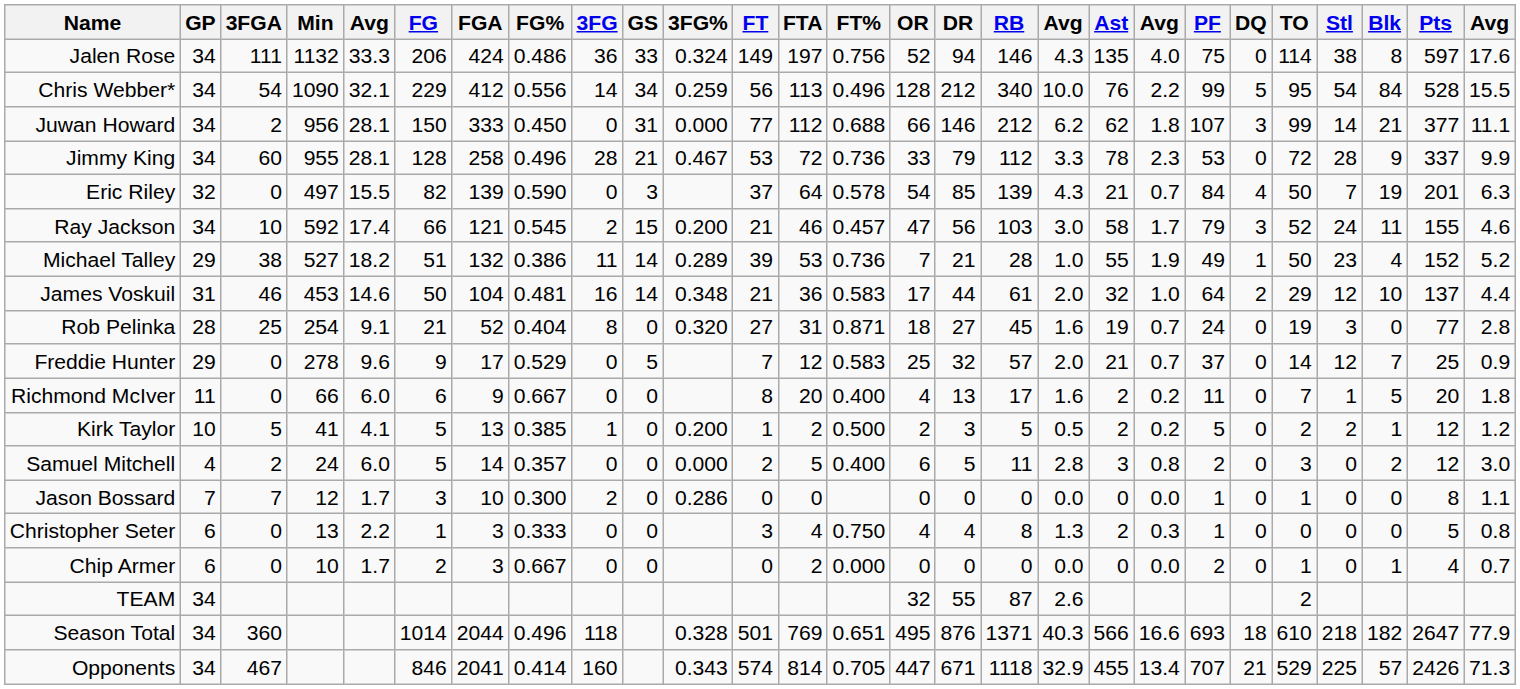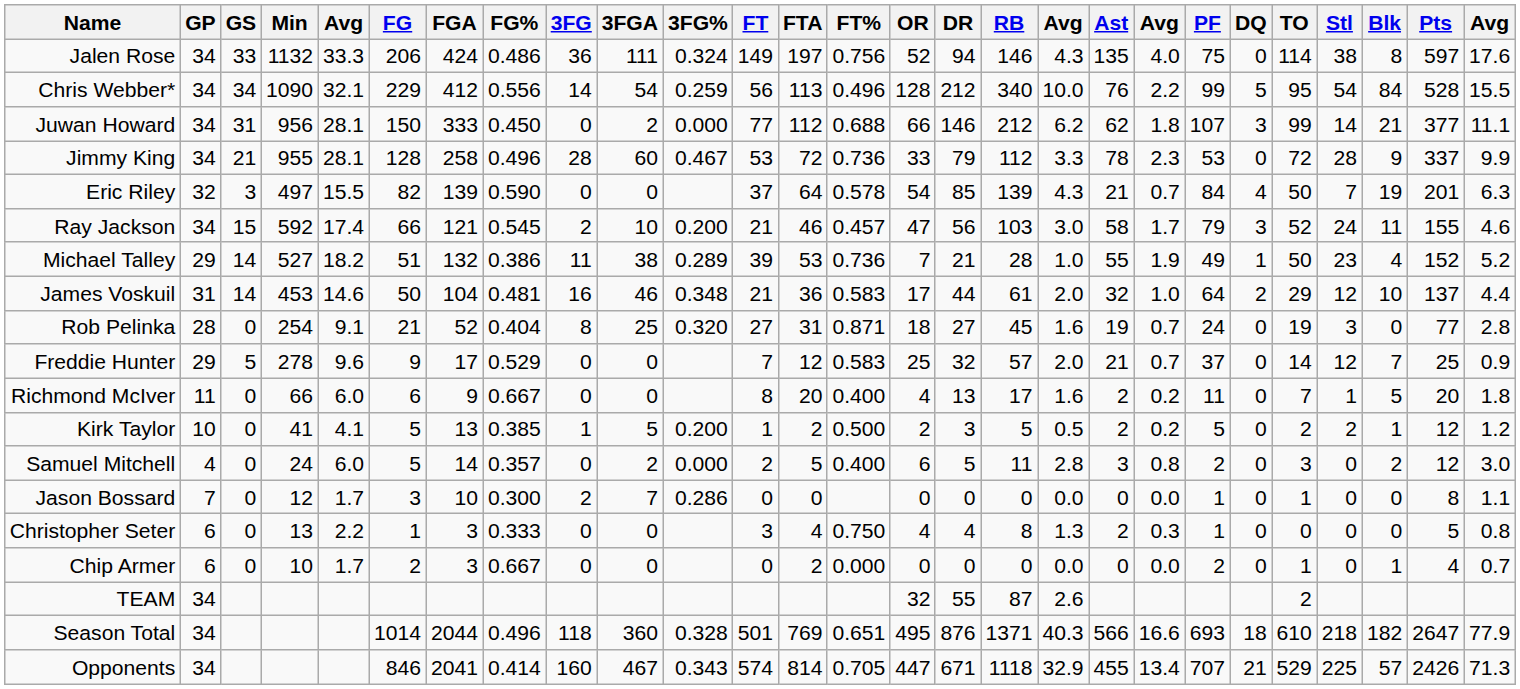 <table class="wikitable sortable" style="text-align:right; font-size:88%">
 <tr>
 <th>Name</th>
 <th>GP</th>
-<th>3FGA</th>
+<th>GS</th>
 <th>Min</th>
 <th>Avg</th>
 <th><a href='#'>FG</a></th>
 <th>FGA</th>
 <th>FG%</th>
 <th><a href='#'>3FG</a></th>
-<th>GS</th>
+<th>3FGA</th>
 <th>3FG%</th>
 <th><a href='#'>FT</a></th>
 <th>FTA</th>
 <th>FT%</th>
 <th>OR</th>
 <th>DR</th>
 <th><a href='#'>RB</a></th>
 <th>Avg</th>
 <th><a href='#'>Ast</a></th>
 <th>Avg</th>
 <th><a href='#'>PF</a></th>
 <th>DQ</th>
 <th>TO</th>
 <th><a href='#'>Stl</a></th>
 <th><a href='#'>Blk</a></th>
 <th><a href='#'>Pts</a></th>
 <th>Avg</th>
 </tr>
 <tr>
 <td>Jalen Rose</td>
 <td>34</td>
-<td>111</td>
+<td>33</td>
 <td>1132</td>
 <td>33.3</td>
 <td>206</td>
 <td>424</td>
 <td>0.486</td>
 <td>36</td>
-<td>33</td>
+<td>111</td>
 <td>0.324</td>
 <td>149</td>
 <td>197</td>
 <td>0.756</td>
 <td>52</td>
 <td>94</td>
 <td>146</td>
 <td>4.3</td>
 <td>135</td>
 <td>4.0</td>
 <td>75</td>
 <td>0</td>
 <td>114</td>
 <td>38</td>
 <td>8</td>
 <td>597</td>
 <td>17.6</td>
 </tr>
 <tr>
 <td>Chris Webber*</td>
 <td>34</td>
-<td>54</td>
+<td>34</td>
 <td>1090</td>
 <td>32.1</td>
 <td>229</td>
 <td>412</td>
 <td>0.556</td>
 <td>14</td>
-<td>34</td>
+<td>54</td>
 <td>0.259</td>
 <td>56</td>
 <td>113</td>
 <td>0.496</td>
 <td>128</td>
 <td>212</td>
 <td>340</td>
 <td>10.0</td>
 <td>76</td>
 <td>2.2</td>
 <td>99</td>
 <td>5</td>
 <td>95</td>
 <td>54</td>
 <td>84</td>
 <td>528</td>
 <td>15.5</td>
 </tr>
 <tr>
 <td>Juwan Howard</td>
 <td>34</td>
-<td>2</td>
+<td>31</td>
 <td>956</td>
 <td>28.1</td>
 <td>150</td>
 <td>333</td>
 <td>0.450</td>
 <td>0</td>
-<td>31</td>
+<td>2</td>
 <td>0.000</td>
 <td>77</td>
 <td>112</td>
 <td>0.688</td>
 <td>66</td>
 <td>146</td>
 <td>212</td>
 <td>6.2</td>
 <td>62</td>
 <td>1.8</td>
 <td>107</td>
 <td>3</td>
 <td>99</td>
 <td>14</td>
 <td>21</td>
 <td>377</td>
 <td>11.1</td>
 </tr>
 <tr>
 <td>Jimmy King</td>
 <td>34</td>
-<td>60</td>
+<td>21</td>
 <td>955</td>
 <td>28.1</td>
 <td>128</td>
 <td>258</td>
 <td>0.496</td>
 <td>28</td>
-<td>21</td>
+<td>60</td>
 <td>0.467</td>
 <td>53</td>
 <td>72</td>
 <td>0.736</td>
 <td>33</td>
 <td>79</td>
 <td>112</td>
 <td>3.3</td>
 <td>78</td>
 <td>2.3</td>
 <td>53</td>
 <td>0</td>
 <td>72</td>
 <td>28</td>
 <td>9</td>
 <td>337</td>
 <td>9.9</td>
 </tr>
 <tr>
 <td>Eric Riley</td>
 <td>32</td>
-<td>0</td>
+<td>3</td>
 <td>497</td>
 <td>15.5</td>
 <td>82</td>
 <td>139</td>
 <td>0.590</td>
 <td>0</td>
-<td>3</td>
+<td>0</td>
 <td></td>
 <td>37</td>
 <td>64</td>
 <td>0.578</td>
 <td>54</td>
 <td>85</td>
 <td>139</td>
 <td>4.3</td>
 <td>21</td>
 <td>0.7</td>
 <td>84</td>
 <td>4</td>
 <td>50</td>
 <td>7</td>
 <td>19</td>
 <td>201</td>
 <td>6.3</td>
 </tr>
 <tr>
 <td>Ray Jackson</td>
 <td>34</td>
-<td>10</td>
+<td>15</td>
 <td>592</td>
 <td>17.4</td>
 <td>66</td>
 <td>121</td>
 <td>0.545</td>
 <td>2</td>
-<td>15</td>
+<td>10</td>
 <td>0.200</td>
 <td>21</td>
 <td>46</td>
 <td>0.457</td>
 <td>47</td>
 <td>56</td>
 <td>103</td>
 <td>3.0</td>
 <td>58</td>
 <td>1.7</td>
 <td>79</td>
 <td>3</td>
 <td>52</td>
 <td>24</td>
 <td>11</td>
 <td>155</td>
 <td>4.6</td>
 </tr>
 <tr>
 <td>Michael Talley</td>
 <td>29</td>
-<td>38</td>
+<td>14</td>
 <td>527</td>
 <td>18.2</td>
 <td>51</td>
 <td>132</td>
 <td>0.386</td>
 <td>11</td>
-<td>14</td>
+<td>38</td>
 <td>0.289</td>
 <td>39</td>
 <td>53</td>
 <td>0.736</td>
 <td>7</td>
 <td>21</td>
 <td>28</td>
 <td>1.0</td>
 <td>55</td>
 <td>1.9</td>
 <td>49</td>
 <td>1</td>
 <td>50</td>
 <td>23</td>
 <td>4</td>
 <td>152</td>
 <td>5.2</td>
 </tr>
 <tr>
 <td>James Voskuil</td>
 <td>31</td>
-<td>46</td>
+<td>14</td>
 <td>453</td>
 <td>14.6</td>
 <td>50</td>
 <td>104</td>
 <td>0.481</td>
 <td>16</td>
-<td>14</td>
+<td>46</td>
 <td>0.348</td>
 <td>21</td>
 <td>36</td>
 <td>0.583</td>
 <td>17</td>
 <td>44</td>
 <td>61</td>
 <td>2.0</td>
 <td>32</td>
 <td>1.0</td>
 <td>64</td>
 <td>2</td>
 <td>29</td>
 <td>12</td>
 <td>10</td>
 <td>137</td>
 <td>4.4</td>
 </tr>
 <tr>
 <td>Rob Pelinka</td>
 <td>28</td>
-<td>25</td>
+<td>0</td>
 <td>254</td>
 <td>9.1</td>
 <td>21</td>
 <td>52</td>
 <td>0.404</td>
 <td>8</td>
-<td>0</td>
+<td>25</td>
 <td>0.320</td>
 <td>27</td>
 <td>31</td>
 <td>0.871</td>
 <td>18</td>
 <td>27</td>
 <td>45</td>
 <td>1.6</td>
 <td>19</td>
 <td>0.7</td>
 <td>24</td>
 <td>0</td>
 <td>19</td>
 <td>3</td>
 <td>0</td>
 <td>77</td>
 <td>2.8</td>
 </tr>
 <tr>
 <td>Freddie Hunter</td>
 <td>29</td>
-<td>0</td>
+<td>5</td>
 <td>278</td>
 <td>9.6</td>
 <td>9</td>
 <td>17</td>
 <td>0.529</td>
 <td>0</td>
-<td>5</td>
+<td>0</td>
 <td></td>
 <td>7</td>
 <td>12</td>
 <td>0.583</td>
 <td>25</td>
 <td>32</td>
 <td>57</td>
 <td>2.0</td>
 <td>21</td>
 <td>0.7</td>
 <td>37</td>
 <td>0</td>
 <td>14</td>
 <td>12</td>
 <td>7</td>
 <td>25</td>
 <td>0.9</td>
 </tr>
 <tr>
 <td>Richmond McIver</td>
 <td>11</td>
 <td>0</td>
 <td>66</td>
 <td>6.0</td>
 <td>6</td>
 <td>9</td>
 <td>0.667</td>
 <td>0</td>
 <td>0</td>
 <td></td>
 <td>8</td>
 <td>20</td>
 <td>0.400</td>
 <td>4</td>
 <td>13</td>
 <td>17</td>
 <td>1.6</td>
 <td>2</td>
 <td>0.2</td>
 <td>11</td>
 <td>0</td>
 <td>7</td>
 <td>1</td>
 <td>5</td>
 <td>20</td>
 <td>1.8</td>
 </tr>
 <tr>
 <td>Kirk Taylor</td>
 <td>10</td>
-<td>5</td>
+<td>0</td>
 <td>41</td>
 <td>4.1</td>
 <td>5</td>
 <td>13</td>
 <td>0.385</td>
 <td>1</td>
-<td>0</td>
+<td>5</td>
 <td>0.200</td>
 <td>1</td>
 <td>2</td>
 <td>0.500</td>
 <td>2</td>
 <td>3</td>
 <td>5</td>
 <td>0.5</td>
 <td>2</td>
 <td>0.2</td>
 <td>5</td>
 <td>0</td>
 <td>2</td>
 <td>2</td>
 <td>1</td>
 <td>12</td>
 <td>1.2</td>
 </tr>
 <tr>
 <td>Samuel Mitchell</td>
 <td>4</td>
-<td>2</td>
+<td>0</td>
 <td>24</td>
 <td>6.0</td>
 <td>5</td>
 <td>14</td>
 <td>0.357</td>
 <td>0</td>
-<td>0</td>
+<td>2</td>
 <td>0.000</td>
 <td>2</td>
 <td>5</td>
 <td>0.400</td>
 <td>6</td>
 <td>5</td>
 <td>11</td>
 <td>2.8</td>
 <td>3</td>
 <td>0.8</td>
 <td>2</td>
 <td>0</td>
 <td>3</td>
 <td>0</td>
 <td>2</td>
 <td>12</td>
 <td>3.0</td>
 </tr>
 <tr>
 <td>Jason Bossard</td>
 <td>7</td>
-<td>7</td>
+<td>0</td>
 <td>12</td>
 <td>1.7</td>
 <td>3</td>
 <td>10</td>
 <td>0.300</td>
 <td>2</td>
-<td>0</td>
+<td>7</td>
 <td>0.286</td>
 <td>0</td>
 <td>0</td>
 <td></td>
 <td>0</td>
 <td>0</td>
 <td>0</td>
 <td>0.0</td>
 <td>0</td>
 <td>0.0</td>
 <td>1</td>
 <td>0</td>
 <td>1</td>
 <td>0</td>
 <td>0</td>
 <td>8</td>
 <td>1.1</td>
 </tr>
 <tr>
 <td>Christopher Seter</td>
 <td>6</td>
 <td>0</td>
 <td>13</td>
 <td>2.2</td>
 <td>1</td>
 <td>3</td>
 <td>0.333</td>
 <td>0</td>
 <td>0</td>
 <td></td>
 <td>3</td>
 <td>4</td>
 <td>0.750</td>
 <td>4</td>
 <td>4</td>
 <td>8</td>
 <td>1.3</td>
 <td>2</td>
 <td>0.3</td>
 <td>1</td>
 <td>0</td>
 <td>0</td>
 <td>0</td>
 <td>0</td>
 <td>5</td>
 <td>0.8</td>
 </tr>
 <tr>
 <td>Chip Armer</td>
 <td>6</td>
 <td>0</td>
 <td>10</td>
 <td>1.7</td>
 <td>2</td>
 <td>3</td>
 <td>0.667</td>
 <td>0</td>
 <td>0</td>
 <td></td>
 <td>0</td>
 <td>2</td>
 <td>0.000</td>
 <td>0</td>
 <td>0</td>
 <td>0</td>
 <td>0.0</td>
 <td>0</td>
 <td>0.0</td>
 <td>2</td>
 <td>0</td>
 <td>1</td>
 <td>0</td>
 <td>1</td>
 <td>4</td>
 <td>0.7</td>
 </tr>
 <tr>
 <td>TEAM</td>
 <td>34</td>
 <td></td>
 <td></td>
 <td></td>
 <td></td>
 <td></td>
 <td></td>
 <td></td>
 <td></td>
 <td></td>
 <td></td>
 <td></td>
 <td></td>
 <td>32</td>
 <td>55</td>
 <td>87</td>
 <td>2.6</td>
 <td></td>
 <td></td>
 <td></td>
 <td></td>
 <td>2</td>
 <td></td>
 <td></td>
 <td></td>
 <td></td>
 </tr>
 <tr>
 <td>Season Total</td>
 <td>34</td>
-<td>360</td>
+<td></td>
 <td></td>
 <td></td>
 <td>1014</td>
 <td>2044</td>
 <td>0.496</td>
 <td>118</td>
-<td></td>
+<td>360</td>
 <td>0.328</td>
 <td>501</td>
 <td>769</td>
 <td>0.651</td>
 <td>495</td>
 <td>876</td>
 <td>1371</td>
 <td>40.3</td>
 <td>566</td>
 <td>16.6</td>
 <td>693</td>
 <td>18</td>
 <td>610</td>
 <td>218</td>
 <td>182</td>
 <td>2647</td>
 <td>77.9</td>
 </tr>
 <tr>
 <td>Opponents</td>
 <td>34</td>
-<td>467</td>
+<td></td>
 <td></td>
 <td></td>
 <td>846</td>
 <td>2041</td>
 <td>0.414</td>
 <td>160</td>
-<td></td>
+<td>467</td>
 <td>0.343</td>
 <td>574</td>
 <td>814</td>
 <td>0.705</td>
 <td>447</td>
 <td>671</td>
 <td>1118</td>
 <td>32.9</td>
 <td>455</td>
 <td>13.4</td>
 <td>707</td>
 <td>21</td>
 <td>529</td>
 <td>225</td>
 <td>57</td>
 <td>2426</td>
 <td>71.3</td>
 </tr>
 </table>
